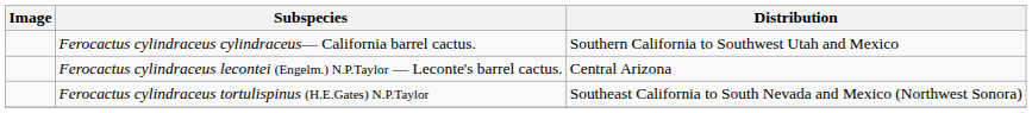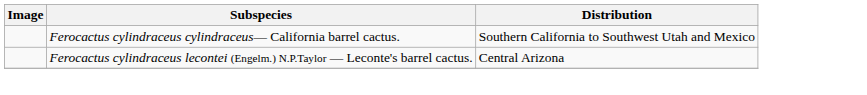 <table class="wikitable ">
 <tr>
 <th>Image</th>
 <th>Subspecies</th>
 <th>Distribution</th>
 </tr>
 <tr>
 <td></td>
 <td><em>Ferocactus cylindraceus cylindraceus</em>— California barrel cactus.</td>
 <td>Southern California to Southwest Utah and Mexico</td>
 </tr>
 <tr>
 <td></td>
 <td><em>Ferocactus cylindraceus lecontei</em> <small>(Engelm.) N.P.Taylor</small> — Leconte's barrel cactus.</td>
 <td>Central Arizona</td>
 </tr>
 <tr>
-<td></td>
-<td><em>Ferocactus cylindraceus tortulispinus</em> <small>(H.E.Gates) N.P.Taylor</small></td>
-<td>Southeast California to South Nevada and Mexico (Northwest Sonora)</td>
-</tr>
-<tr>
 </tr>
 </table>
